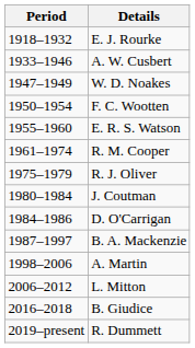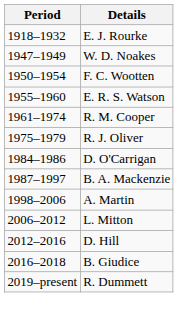 <table class="wikitable">
 <tr>
 <th>Period</th>
 <th>Details</th>
 </tr>
 <tr>
 <td>1918–1932</td>
 <td>E. J. Rourke</td>
-</tr>
-<tr>
-<td>1933–1946</td>
-<td>A. W. Cusbert</td>
 </tr>
 <tr>
 <td>1947–1949</td>
 <td>W. D. Noakes</td>
 </tr>
 <tr>
 <td>1950–1954</td>
 <td>F. C. Wootten</td>
 </tr>
 <tr>
 <td>1955–1960</td>
 <td>E. R. S. Watson</td>
 </tr>
 <tr>
 <td>1961–1974</td>
 <td>R. M. Cooper</td>
 </tr>
 <tr>
 <td>1975–1979</td>
 <td>R. J. Oliver</td>
 </tr>
 <tr>
-<td>1980–1984</td>
-<td>J. Coutman</td>
-</tr>
-<tr>
 <td>1984–1986</td>
 <td>D. O'Carrigan</td>
 </tr>
 <tr>
 <td>1987–1997</td>
 <td>B. A. Mackenzie</td>
 </tr>
 <tr>
 <td>1998–2006</td>
 <td>A. Martin</td>
 </tr>
 <tr>
 <td>2006–2012</td>
 <td>L. Mitton</td>
 </tr>
 <tr>
+<td>2012–2016</td>
+<td>D. Hill</td>
+</tr>
+<tr>
 <td>2016–2018</td>
 <td>B. Giudice</td>
 </tr>
 <tr>
 <td>2019–present</td>
 <td>R. Dummett</td>
 </tr>
 </table>
